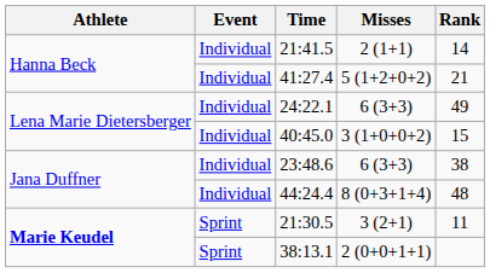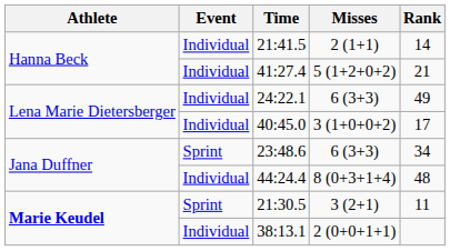 <table class="wikitable" style="font-size:90%">
 <tr>
 <th>Athlete</th>
 <th>Event</th>
 <th>Time</th>
 <th>Misses</th>
 <th>Rank</th>
 </tr>
 <tr align=center>
 <td align=left rowspan=2><a href='#'>Hanna Beck</a></td>
 <td align=left><a href='#'>Individual</a></td>
 <td>21:41.5</td>
 <td>2 (1+1)</td>
 <td>14</td>
 </tr>
 <tr align=center>
 <td align=left><a href='#'>Individual</a></td>
 <td>41:27.4</td>
 <td>5 (1+2+0+2)</td>
 <td>21</td>
 </tr>
 <tr align=center>
 <td align=left rowspan=2><a href='#'>Lena Marie Dietersberger</a></td>
 <td align=left><a href='#'>Individual</a></td>
 <td>24:22.1</td>
 <td>6 (3+3)</td>
 <td>49</td>
 </tr>
 <tr align=center>
 <td align=left><a href='#'>Individual</a></td>
 <td>40:45.0</td>
 <td>3 (1+0+0+2)</td>
-<td>15</td>
+<td>17</td>
 </tr>
 <tr align=center>
 <td align=left rowspan=2><a href='#'>Jana Duffner</a></td>
-<td align=left><a href='#'>Individual</a></td>
+<td align=left><a href='#'>Sprint</a></td>
 <td>23:48.6</td>
 <td>6 (3+3)</td>
-<td>38</td>
+<td>34</td>
 </tr>
 <tr align=center>
 <td align=left><a href='#'>Individual</a></td>
 <td>44:24.4</td>
 <td>8 (0+3+1+4)</td>
 <td>48</td>
 </tr>
 <tr align=center>
 <td align=left rowspan=2><strong><a href='#'>Marie Keudel</a></strong></td>
 <td align=left><a href='#'>Sprint</a></td>
 <td>21:30.5</td>
 <td>3 (2+1)</td>
 <td>11</td>
 </tr>
 <tr align=center>
-<td align=left><a href='#'>Sprint</a></td>
+<td align=left><a href='#'>Individual</a></td>
 <td>38:13.1</td>
 <td>2 (0+0+1+1)</td>
 <td></td>
 </tr>
 </table>
